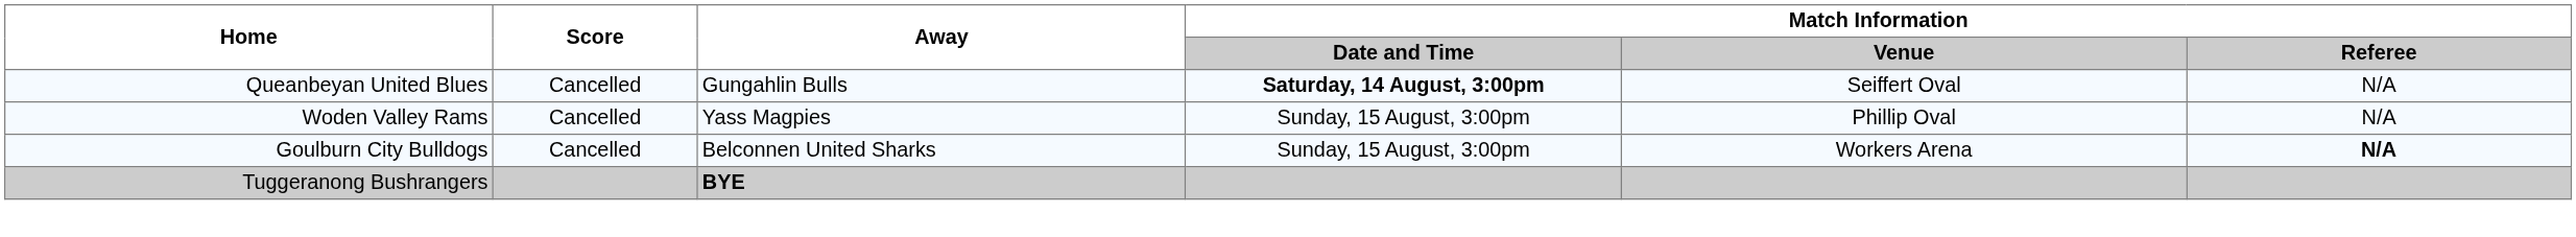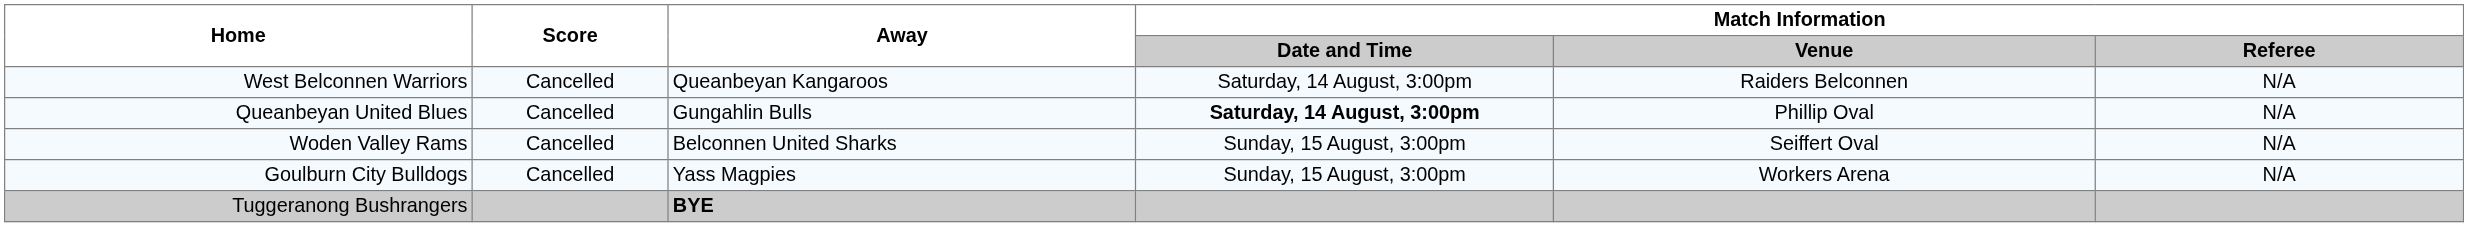 <table width="100%" cellspacing="0" cellpadding="3" border="1" style="border-collapse:collapse;  text-align:center;">
 <tr>
 <th rowspan="2" width="19%">Home</th>
 <th rowspan="2" width="8%">Score</th>
 <th rowspan="2" width="19%">Away</th>
 <th colspan="3">Match Information</th>
 </tr>
 <tr bgcolor="#CCCCCC">
 <th width="17%">Date and Time</th>
 <th width="22%">Venue</th>
 <th width="50%">Referee</th>
 </tr>
 <tr style="text-align:center; background:#f5faff;">
+<td align="right">West Belconnen Warriors </td>
+<td>Cancelled</td>
+<td align="left"> Queanbeyan Kangaroos</td>
+<td>Saturday, 14 August, 3:00pm</td>
+<td>Raiders Belconnen</td>
+<td>N/A</td>
+</tr>
+<tr style="text-align:center; background:#f5faff;">
 <td align="right">Queanbeyan United Blues </td>
 <td>Cancelled</td>
 <td align="left"> Gungahlin Bulls</td>
 <td><strong>Saturday, 14 August, 3:00pm</strong></td>
-<td>Seiffert Oval</td>
+<td>Phillip Oval</td>
 <td>N/A</td>
 </tr>
 <tr style="text-align:center; background:#f5faff;">
 <td align="right">Woden Valley Rams </td>
 <td>Cancelled</td>
-<td align="left"> Yass Magpies</td>
+<td align="left"> Belconnen United Sharks</td>
 <td>Sunday, 15 August, 3:00pm</td>
-<td>Phillip Oval</td>
+<td>Seiffert Oval</td>
 <td>N/A</td>
 </tr>
 <tr style="text-align:center; background:#f5faff;">
 <td align="right">Goulburn City Bulldogs </td>
 <td>Cancelled</td>
-<td align="left"> Belconnen United Sharks</td>
+<td align="left"> Yass Magpies</td>
 <td>Sunday, 15 August, 3:00pm</td>
 <td>Workers Arena</td>
-<td><strong>N/A</strong></td>
+<td>N/A</td>
 </tr>
 <tr style="text-align:center; background:#CCCCCC;">
 <td align="right">Tuggeranong Bushrangers </td>
 <td></td>
 <td align="left"><strong>BYE</strong></td>
 <td></td>
 <td></td>
 <td></td>
 </tr>
 </table>
